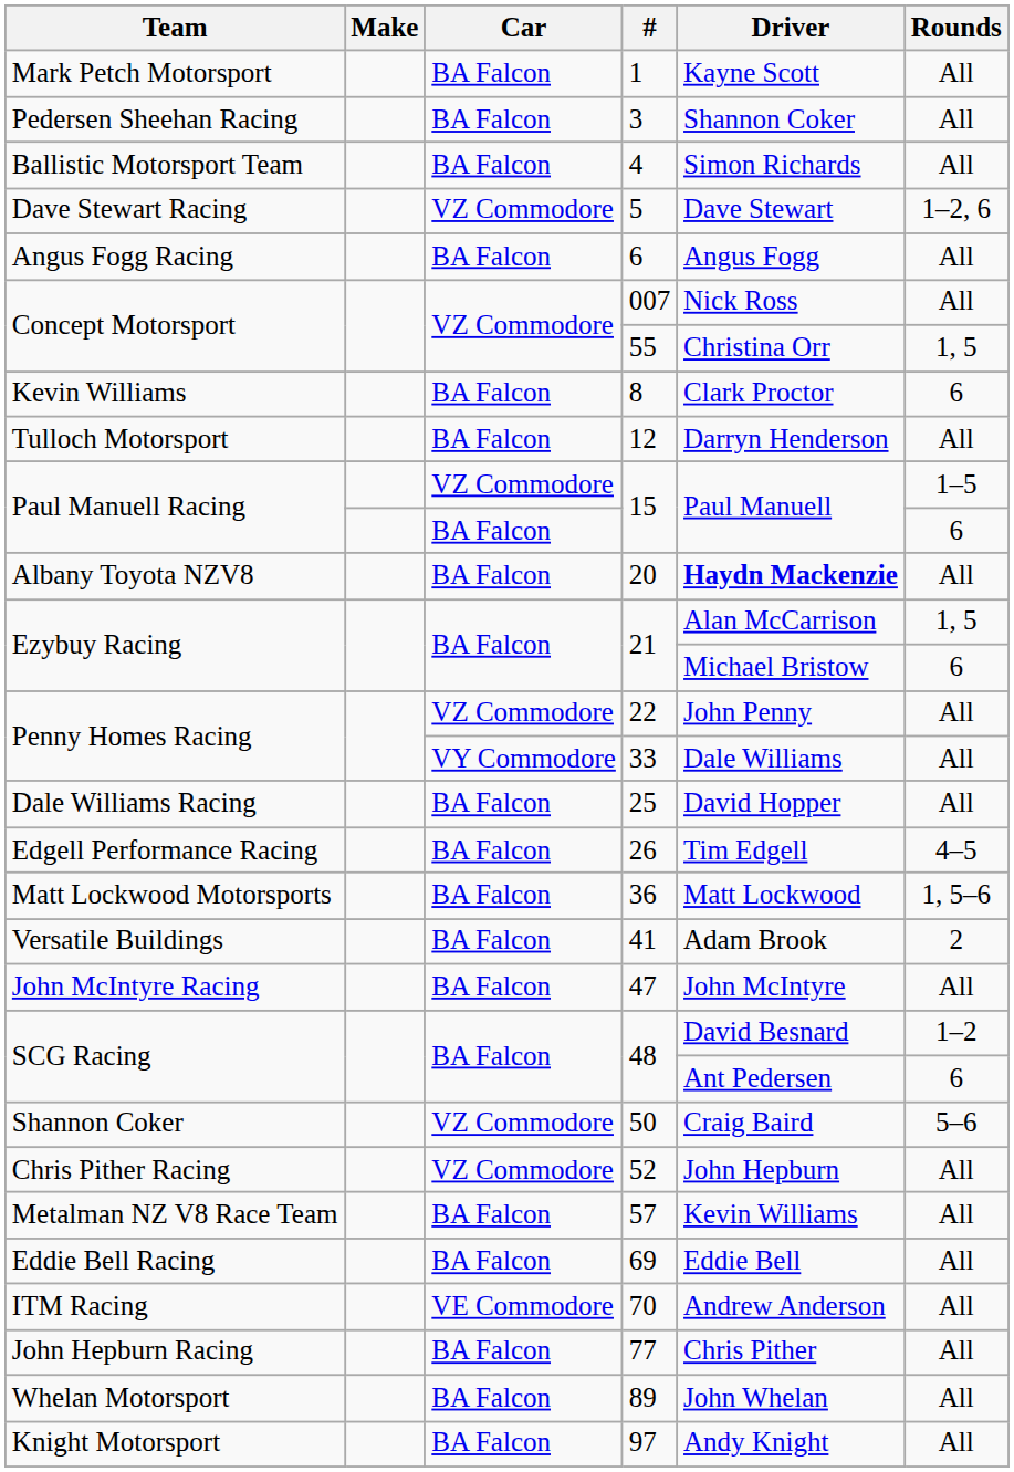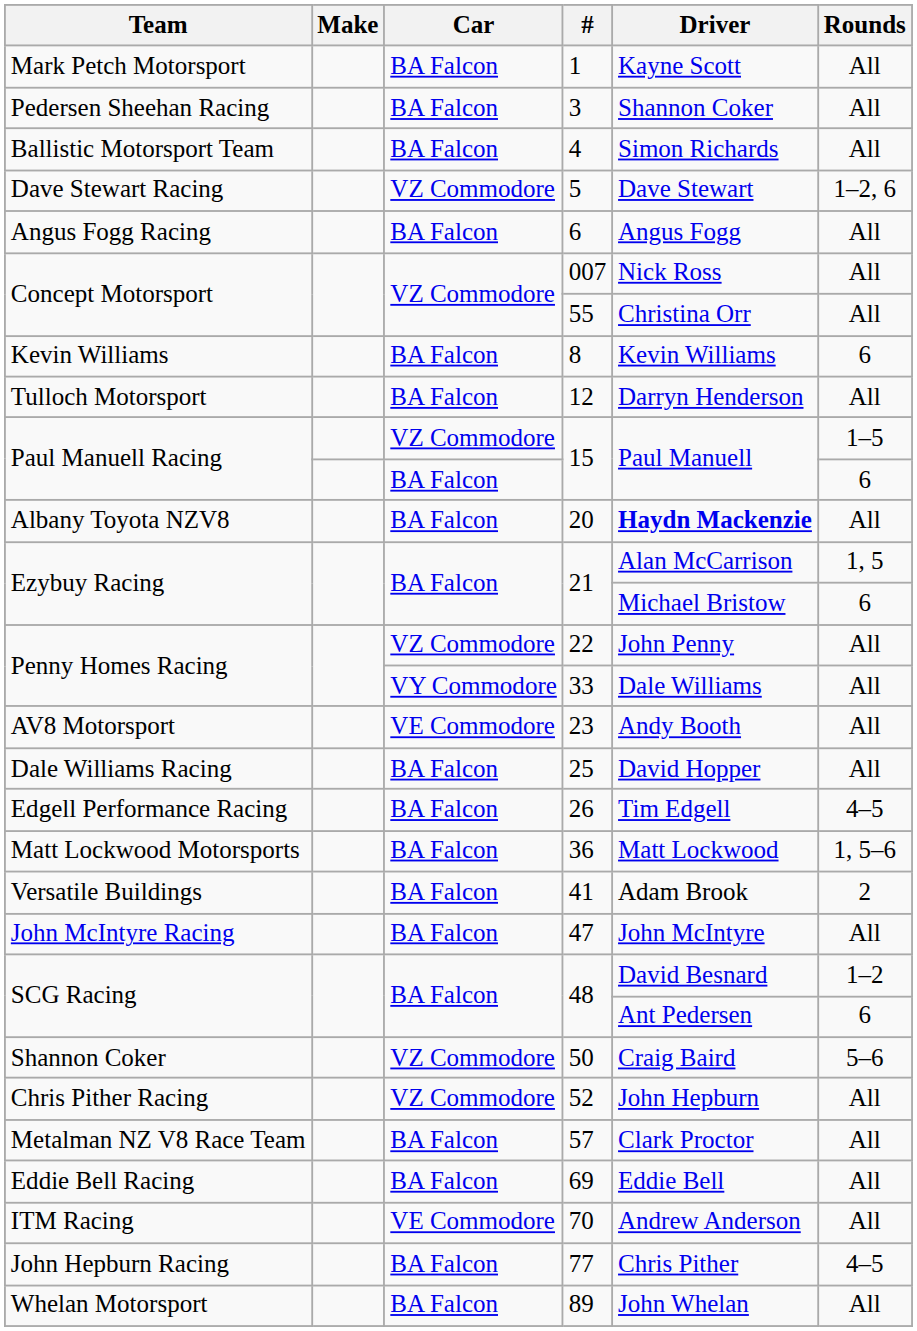 <table class="wikitable" style="font-size: 85%">
 <tr>
 <th>Team</th>
 <th>Make</th>
 <th>Car</th>
 <th>#</th>
 <th>Driver</th>
 <th>Rounds</th>
 </tr>
 <tr>
 <td>Mark Petch Motorsport</td>
 <td></td>
 <td><a href='#'>BA Falcon</a></td>
 <td>1</td>
 <td> <a href='#'>Kayne Scott</a></td>
 <td align=center>All</td>
 </tr>
 <tr>
 <td>Pedersen Sheehan Racing</td>
 <td></td>
 <td><a href='#'>BA Falcon</a></td>
 <td>3</td>
 <td> <a href='#'>Shannon Coker</a></td>
 <td align=center>All</td>
 </tr>
 <tr>
 <td>Ballistic Motorsport Team</td>
 <td></td>
 <td><a href='#'>BA Falcon</a></td>
 <td>4</td>
 <td> <a href='#'>Simon Richards</a></td>
 <td align=center>All</td>
 </tr>
 <tr>
 <td>Dave Stewart Racing</td>
 <td></td>
 <td><a href='#'>VZ Commodore</a></td>
 <td>5</td>
 <td> <a href='#'>Dave Stewart</a></td>
 <td align=center>1–2, 6</td>
 </tr>
 <tr>
 <td>Angus Fogg Racing</td>
 <td></td>
 <td><a href='#'>BA Falcon</a></td>
 <td>6</td>
 <td> <a href='#'>Angus Fogg</a></td>
 <td align=center>All</td>
 </tr>
 <tr>
 <td rowspan=2>Concept Motorsport</td>
 <td rowspan=2></td>
 <td rowspan=2><a href='#'>VZ Commodore</a></td>
 <td>007</td>
 <td> <a href='#'>Nick Ross</a></td>
 <td align=center>All</td>
 </tr>
 <tr>
 <td>55</td>
 <td> <a href='#'>Christina Orr</a></td>
-<td align=center>1, 5</td>
+<td align=center>All</td>
 </tr>
 <tr>
 <td>Kevin Williams</td>
 <td></td>
 <td><a href='#'>BA Falcon</a></td>
 <td>8</td>
-<td> <a href='#'>Clark Proctor</a></td>
+<td> <a href='#'>Kevin Williams</a></td>
 <td align=center>6</td>
 </tr>
 <tr>
 <td>Tulloch Motorsport</td>
 <td></td>
 <td><a href='#'>BA Falcon</a></td>
 <td>12</td>
 <td> <a href='#'>Darryn Henderson</a></td>
 <td align=center>All</td>
 </tr>
 <tr>
 <td rowspan=2>Paul Manuell Racing</td>
 <td></td>
 <td><a href='#'>VZ Commodore</a></td>
 <td rowspan=2>15</td>
 <td rowspan=2> <a href='#'>Paul Manuell</a></td>
 <td align=center>1–5</td>
 </tr>
 <tr>
 <td></td>
 <td><a href='#'>BA Falcon</a></td>
 <td align=center>6</td>
 </tr>
 <tr>
 <td>Albany Toyota NZV8</td>
 <td></td>
 <td><a href='#'>BA Falcon</a></td>
 <td>20</td>
 <td><strong> <a href='#'>Haydn Mackenzie</a></strong></td>
 <td align=center>All</td>
 </tr>
 <tr>
 <td rowspan=2>Ezybuy Racing</td>
 <td rowspan=2></td>
 <td rowspan=2><a href='#'>BA Falcon</a></td>
 <td rowspan=2>21</td>
 <td> <a href='#'>Alan McCarrison</a></td>
 <td align=center>1, 5</td>
 </tr>
 <tr>
 <td> <a href='#'>Michael Bristow</a></td>
 <td align=center>6</td>
 </tr>
 <tr>
 <td rowspan=2>Penny Homes Racing</td>
 <td rowspan=2></td>
 <td><a href='#'>VZ Commodore</a></td>
 <td>22</td>
 <td> <a href='#'>John Penny</a></td>
 <td align=center>All</td>
 </tr>
 <tr>
 <td><a href='#'>VY Commodore</a></td>
 <td>33</td>
 <td> <a href='#'>Dale Williams</a></td>
+<td align=center>All</td>
+</tr>
+<tr>
+<td>AV8 Motorsport</td>
+<td></td>
+<td><a href='#'>VE Commodore</a></td>
+<td>23</td>
+<td> <a href='#'>Andy Booth</a></td>
 <td align=center>All</td>
 </tr>
 <tr>
 <td>Dale Williams Racing</td>
 <td></td>
 <td><a href='#'>BA Falcon</a></td>
 <td>25</td>
 <td> <a href='#'>David Hopper</a></td>
 <td align=center>All</td>
 </tr>
 <tr>
 <td>Edgell Performance Racing</td>
 <td></td>
 <td><a href='#'>BA Falcon</a></td>
 <td>26</td>
 <td> <a href='#'>Tim Edgell</a></td>
 <td align=center>4–5</td>
 </tr>
 <tr>
 <td>Matt Lockwood Motorsports</td>
 <td></td>
 <td><a href='#'>BA Falcon</a></td>
 <td>36</td>
 <td> <a href='#'>Matt Lockwood</a></td>
 <td align=center>1, 5–6</td>
 </tr>
 <tr>
 <td>Versatile Buildings</td>
 <td></td>
 <td><a href='#'>BA Falcon</a></td>
 <td>41</td>
 <td> Adam Brook</td>
 <td align=center>2</td>
 </tr>
 <tr>
 <td><a href='#'>John McIntyre Racing</a></td>
 <td></td>
 <td><a href='#'>BA Falcon</a></td>
 <td>47</td>
 <td> <a href='#'>John McIntyre</a></td>
 <td align=center>All</td>
 </tr>
 <tr>
 <td rowspan=2>SCG Racing</td>
 <td rowspan=2></td>
 <td rowspan=2><a href='#'>BA Falcon</a></td>
 <td rowspan=2>48</td>
 <td> <a href='#'>David Besnard</a></td>
 <td align=center>1–2</td>
 </tr>
 <tr>
 <td> <a href='#'>Ant Pedersen</a></td>
 <td align=center>6</td>
 </tr>
 <tr>
 <td>Shannon Coker</td>
 <td></td>
 <td><a href='#'>VZ Commodore</a></td>
 <td>50</td>
 <td> <a href='#'>Craig Baird</a></td>
 <td align=center>5–6</td>
 </tr>
 <tr>
 <td>Chris Pither Racing</td>
 <td></td>
 <td><a href='#'>VZ Commodore</a></td>
 <td>52</td>
 <td> <a href='#'>John Hepburn</a></td>
 <td align=center>All</td>
 </tr>
 <tr>
 <td>Metalman NZ V8 Race Team</td>
 <td></td>
 <td><a href='#'>BA Falcon</a></td>
 <td>57</td>
-<td> <a href='#'>Kevin Williams</a></td>
+<td> <a href='#'>Clark Proctor</a></td>
 <td align=center>All</td>
 </tr>
 <tr>
 <td>Eddie Bell Racing</td>
 <td></td>
 <td><a href='#'>BA Falcon</a></td>
 <td>69</td>
 <td> <a href='#'>Eddie Bell</a></td>
 <td align=center>All</td>
 </tr>
 <tr>
 <td>ITM Racing</td>
 <td></td>
 <td><a href='#'>VE Commodore</a></td>
 <td>70</td>
 <td> <a href='#'>Andrew Anderson</a></td>
 <td align=center>All</td>
 </tr>
 <tr>
 <td>John Hepburn Racing</td>
 <td></td>
 <td><a href='#'>BA Falcon</a></td>
 <td>77</td>
 <td> <a href='#'>Chris Pither</a></td>
-<td align=center>All</td>
+<td align=center>4–5</td>
 </tr>
 <tr>
 <td>Whelan Motorsport</td>
 <td></td>
 <td><a href='#'>BA Falcon</a></td>
 <td>89</td>
 <td> <a href='#'>John Whelan</a></td>
 <td align=center>All</td>
 </tr>
-<tr>
-<td>Knight Motorsport</td>
-<td></td>
-<td><a href='#'>BA Falcon</a></td>
-<td>97</td>
-<td> <a href='#'>Andy Knight</a></td>
-<td align=center>All</td>
-</tr>
 </table>
